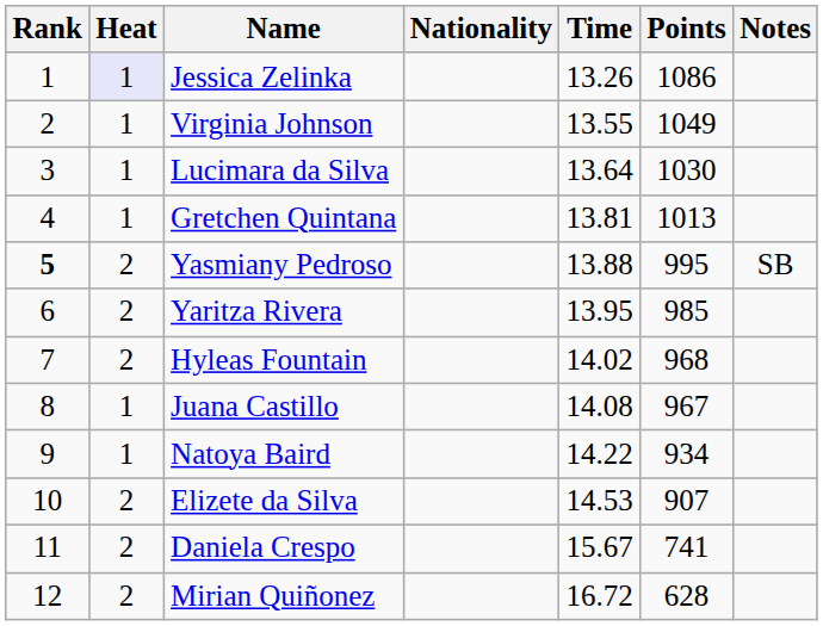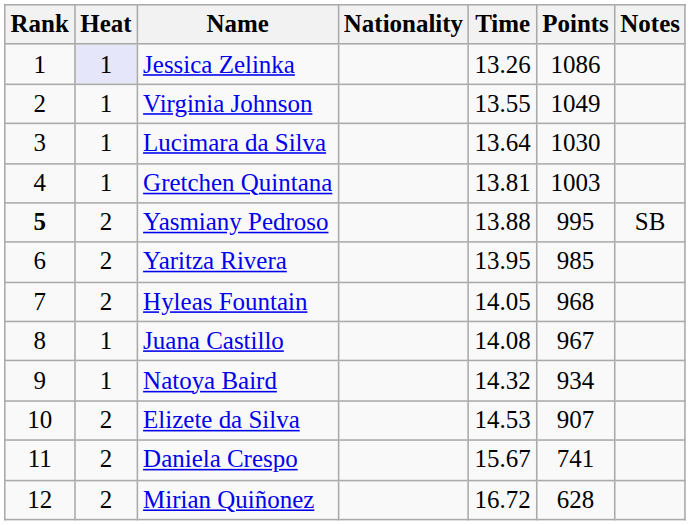 <table class="wikitable sortable" style="text-align:center">
 <tr>
 <th>Rank</th>
 <th>Heat</th>
 <th>Name</th>
 <th>Nationality</th>
 <th>Time</th>
 <th>Points</th>
 <th>Notes</th>
 </tr>
 <tr>
 <td>1</td>
 <td style="background: lavender;">1</td>
 <td align="left"><a href='#'>Jessica Zelinka</a></td>
 <td align=left></td>
 <td>13.26</td>
 <td>1086</td>
 <td></td>
 </tr>
 <tr>
 <td>2</td>
 <td>1</td>
 <td align="left"><a href='#'>Virginia Johnson</a></td>
 <td align=left></td>
 <td>13.55</td>
 <td>1049</td>
 <td></td>
 </tr>
 <tr>
 <td>3</td>
 <td>1</td>
 <td align="left"><a href='#'>Lucimara da Silva</a></td>
 <td align=left></td>
 <td>13.64</td>
 <td>1030</td>
 <td></td>
 </tr>
 <tr>
 <td>4</td>
 <td>1</td>
 <td align="left"><a href='#'>Gretchen Quintana</a></td>
 <td align=left></td>
 <td>13.81</td>
-<td>1013</td>
+<td>1003</td>
 <td></td>
 </tr>
 <tr>
 <td><strong>5</strong></td>
 <td>2</td>
 <td align="left"><a href='#'>Yasmiany Pedroso</a></td>
 <td align=left></td>
 <td>13.88</td>
 <td>995</td>
 <td>SB</td>
 </tr>
 <tr>
 <td>6</td>
 <td>2</td>
 <td align="left"><a href='#'>Yaritza Rivera</a></td>
 <td align=left></td>
 <td>13.95</td>
 <td>985</td>
 <td></td>
 </tr>
 <tr>
 <td>7</td>
 <td>2</td>
 <td align="left"><a href='#'>Hyleas Fountain</a></td>
 <td align=left></td>
-<td>14.02</td>
+<td>14.05</td>
 <td>968</td>
 <td></td>
 </tr>
 <tr>
 <td>8</td>
 <td>1</td>
 <td align="left"><a href='#'>Juana Castillo</a></td>
 <td align=left></td>
 <td>14.08</td>
 <td>967</td>
 <td></td>
 </tr>
 <tr>
 <td>9</td>
 <td>1</td>
 <td align="left"><a href='#'>Natoya Baird</a></td>
 <td align=left></td>
-<td>14.22</td>
+<td>14.32</td>
 <td>934</td>
 <td></td>
 </tr>
 <tr>
 <td>10</td>
 <td>2</td>
 <td align="left"><a href='#'>Elizete da Silva</a></td>
 <td align=left></td>
 <td>14.53</td>
 <td>907</td>
 <td></td>
 </tr>
 <tr>
 <td>11</td>
 <td>2</td>
 <td align="left"><a href='#'>Daniela Crespo</a></td>
 <td align=left></td>
 <td>15.67</td>
 <td>741</td>
 <td></td>
 </tr>
 <tr>
 <td>12</td>
 <td>2</td>
 <td align="left"><a href='#'>Mirian Quiñonez</a></td>
 <td align=left></td>
 <td>16.72</td>
 <td>628</td>
 <td></td>
 </tr>
 </table>
